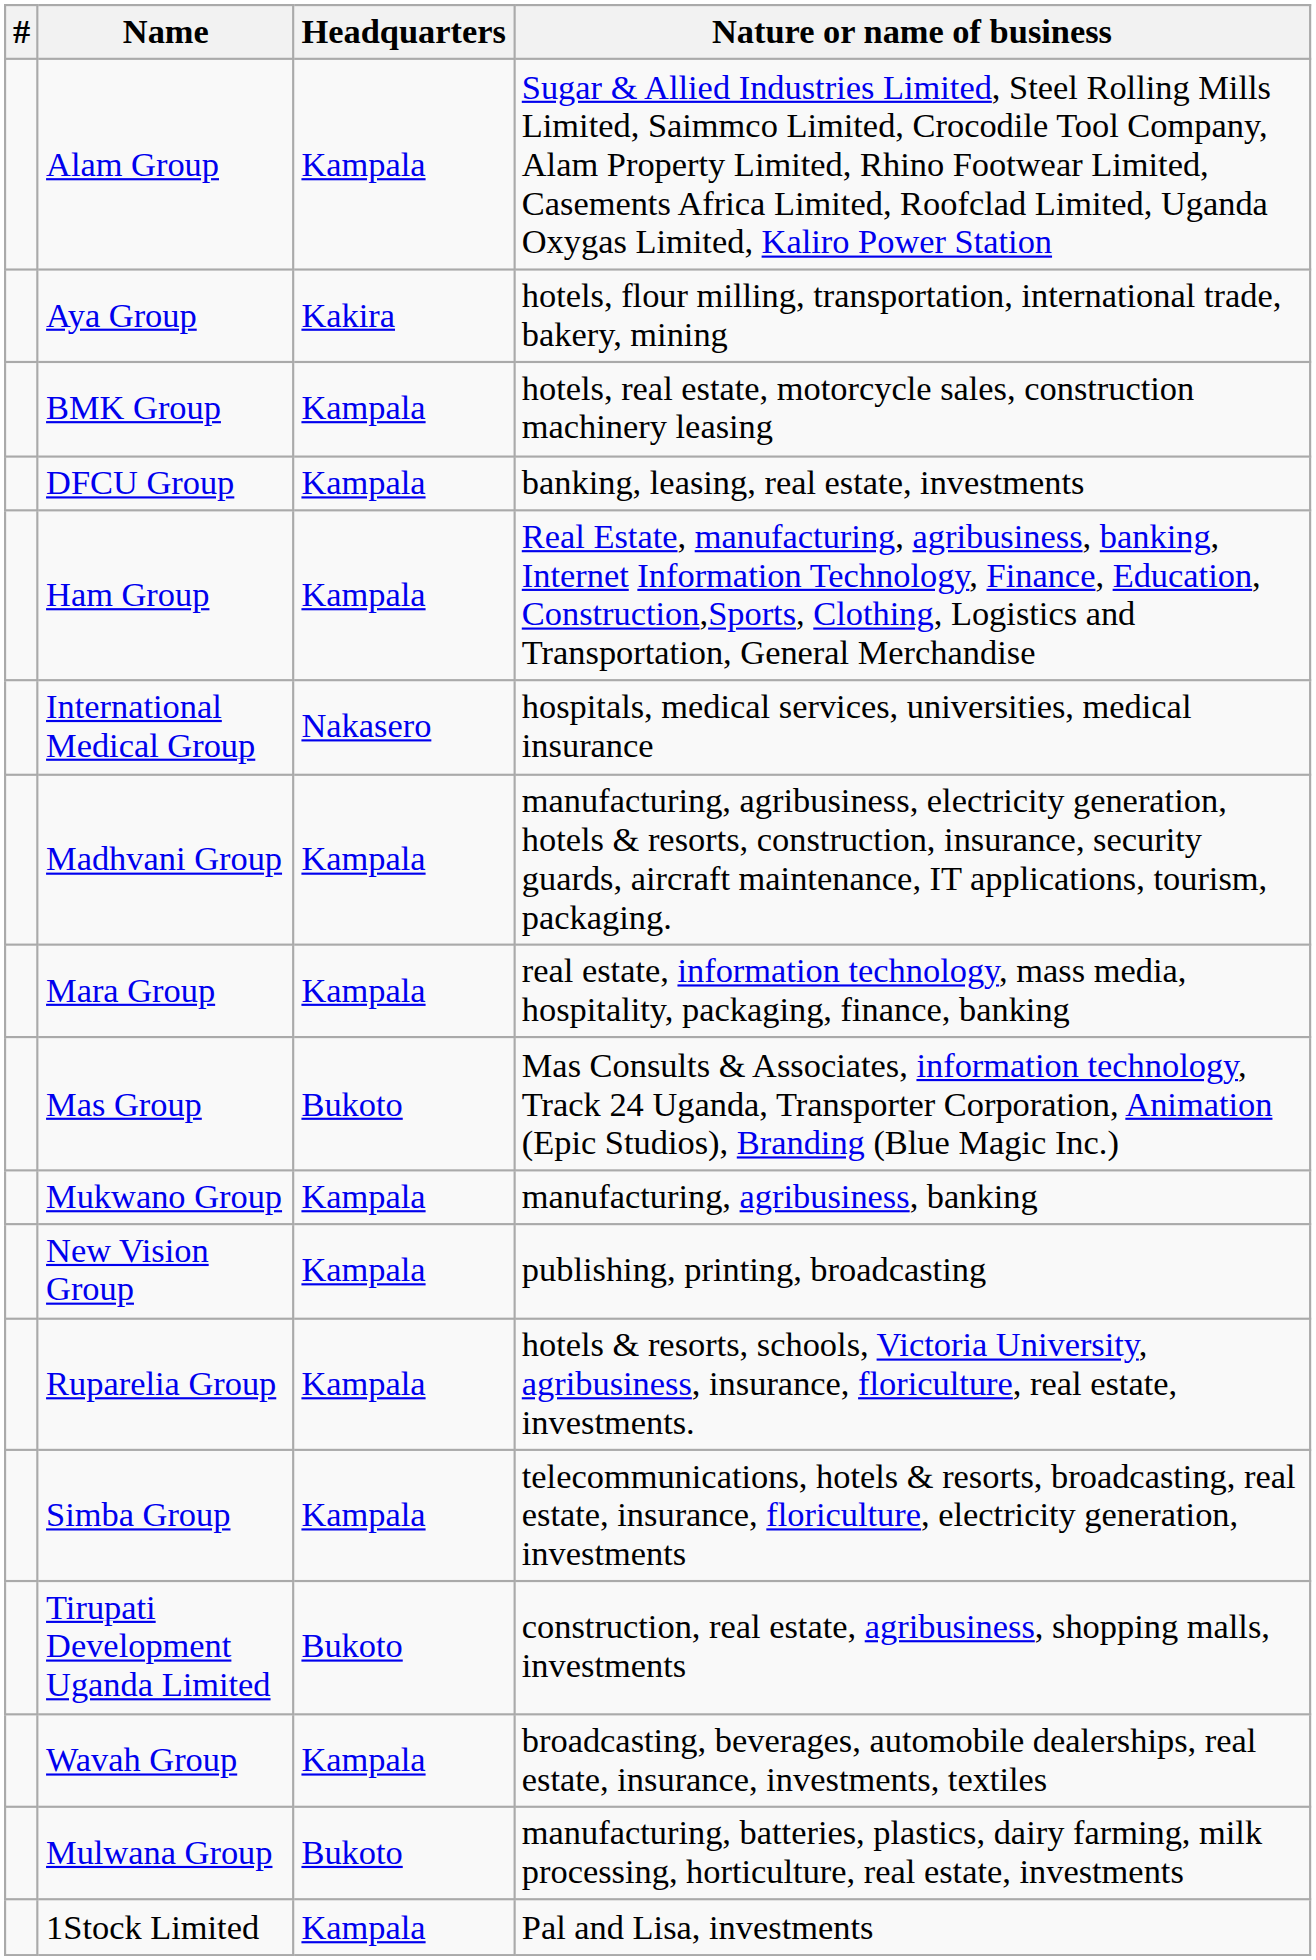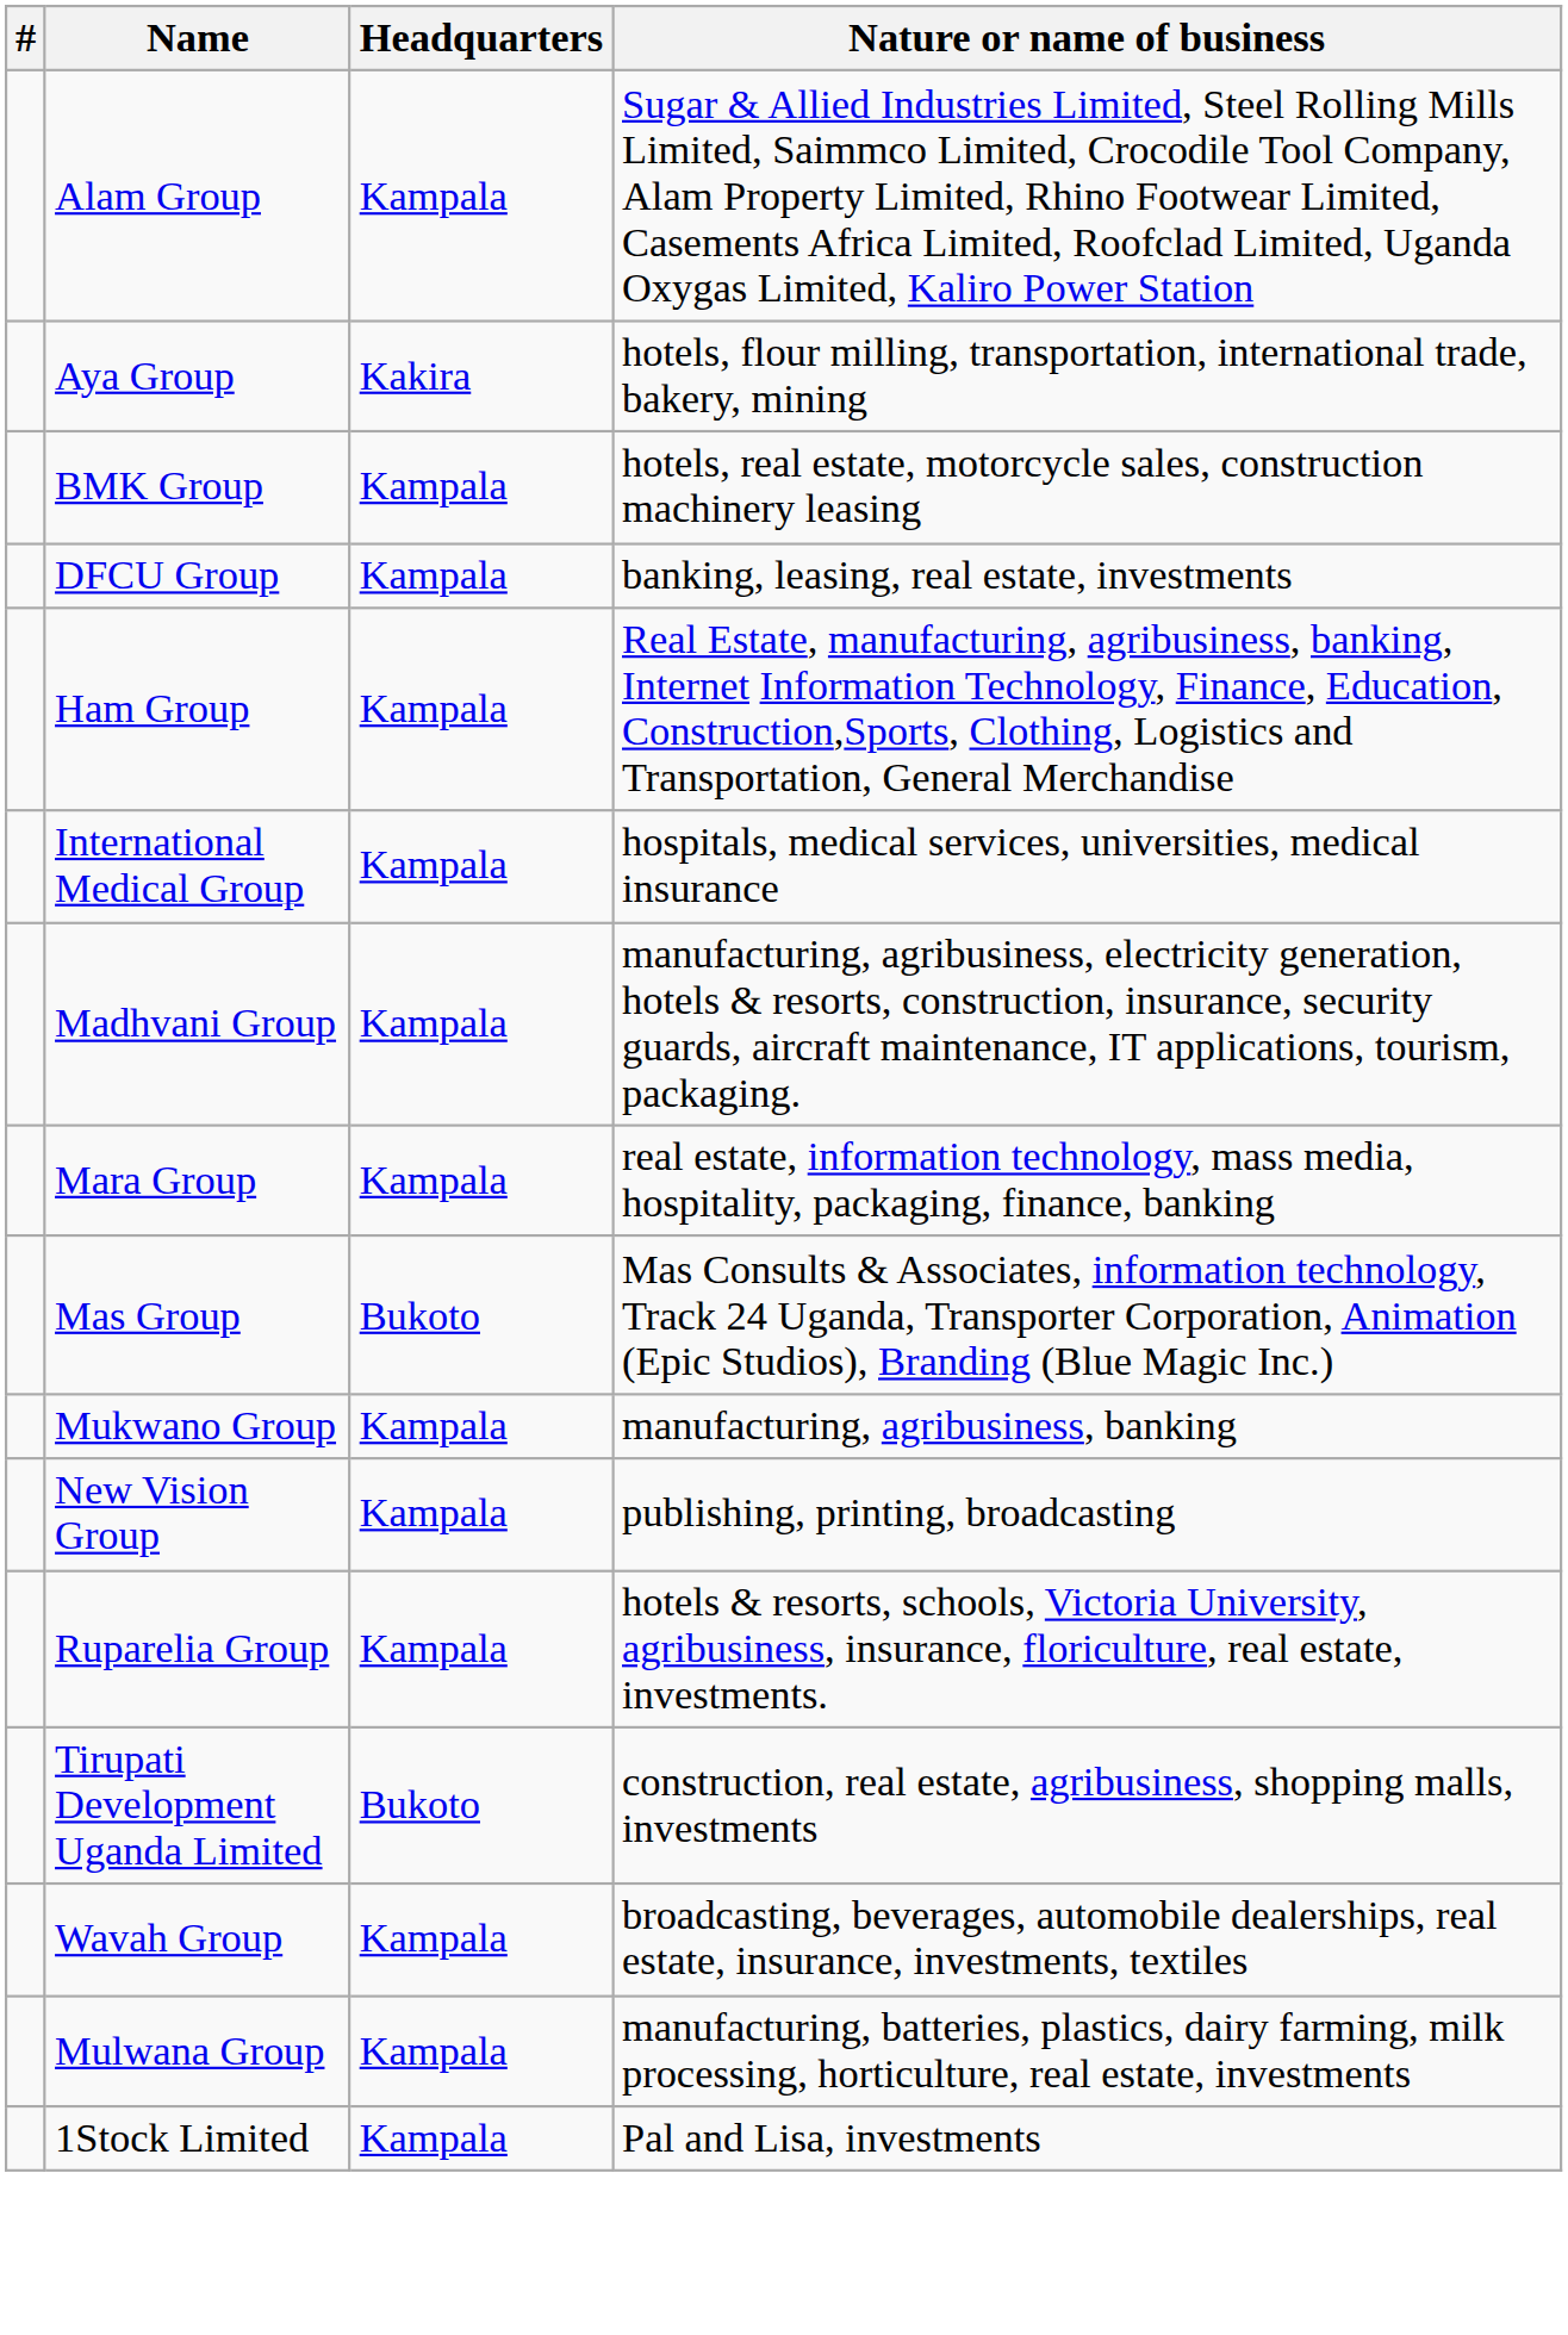 <table class="wikitable sortable">
 <tr>
 <th>#</th>
 <th>Name</th>
 <th>Headquarters</th>
 <th>Nature or name of business</th>
 </tr>
 <tr>
 <td></td>
 <td><a href='#'>Alam Group</a></td>
 <td><a href='#'>Kampala</a></td>
 <td><a href='#'>Sugar & Allied Industries Limited</a>, Steel Rolling Mills Limited, Saimmco Limited, Crocodile Tool Company, Alam Property Limited, Rhino Footwear Limited, Casements Africa Limited, Roofclad Limited, Uganda Oxygas Limited, <a href='#'>Kaliro Power Station</a></td>
 </tr>
 <tr>
 <td></td>
 <td><a href='#'>Aya Group</a></td>
 <td><a href='#'>Kakira</a></td>
 <td>hotels, flour milling, transportation, international trade, bakery, mining</td>
 </tr>
 <tr>
 <td></td>
 <td><a href='#'>BMK Group</a></td>
 <td><a href='#'>Kampala</a></td>
 <td>hotels, real estate, motorcycle sales, construction machinery leasing</td>
 </tr>
 <tr>
 <td></td>
 <td><a href='#'>DFCU Group</a></td>
 <td><a href='#'>Kampala</a></td>
 <td>banking, leasing, real estate, investments</td>
 </tr>
 <tr>
 <td></td>
 <td><a href='#'>Ham Group</a></td>
 <td><a href='#'>Kampala</a></td>
 <td><a href='#'>Real Estate</a>, <a href='#'>manufacturing</a>, <a href='#'>agribusiness</a>, <a href='#'>banking</a>, <a href='#'>Internet</a> <a href='#'>Information Technology</a>, <a href='#'>Finance</a>, <a href='#'>Education</a>, <a href='#'>Construction</a>,<a href='#'>Sports</a>, <a href='#'>Clothing</a>, Logistics and Transportation, General Merchandise</td>
 </tr>
 <tr>
 <td></td>
 <td><a href='#'>International Medical Group</a></td>
-<td><a href='#'>Nakasero</a></td>
+<td><a href='#'>Kampala</a></td>
 <td>hospitals, medical services, universities, medical insurance</td>
 </tr>
 <tr>
 <td></td>
 <td><a href='#'>Madhvani Group</a></td>
 <td><a href='#'>Kampala</a></td>
 <td>manufacturing, agribusiness, electricity generation, hotels & resorts, construction, insurance, security guards, aircraft maintenance, IT applications, tourism, packaging.</td>
 </tr>
 <tr>
 <td></td>
 <td><a href='#'>Mara Group</a></td>
 <td><a href='#'>Kampala</a></td>
 <td>real estate, <a href='#'>information technology</a>, mass media, hospitality, packaging, finance, banking</td>
 </tr>
 <tr>
 <td></td>
 <td><a href='#'>Mas Group</a></td>
 <td><a href='#'>Bukoto</a></td>
 <td>Mas Consults & Associates, <a href='#'>information technology</a>, Track 24 Uganda, Transporter Corporation, <a href='#'>Animation</a> (Epic Studios), <a href='#'>Branding</a> (Blue Magic Inc.)</td>
 </tr>
 <tr>
 <td></td>
 <td><a href='#'>Mukwano Group</a></td>
 <td><a href='#'>Kampala</a></td>
 <td>manufacturing, <a href='#'>agribusiness</a>, banking</td>
 </tr>
 <tr>
 <td></td>
 <td><a href='#'>New Vision Group</a></td>
 <td><a href='#'>Kampala</a></td>
 <td>publishing, printing, broadcasting</td>
 </tr>
 <tr>
 <td></td>
 <td><a href='#'>Ruparelia Group</a></td>
 <td><a href='#'>Kampala</a></td>
 <td>hotels & resorts, schools, <a href='#'>Victoria University</a>, <a href='#'>agribusiness</a>, insurance, <a href='#'>floriculture</a>, real estate, investments.</td>
 </tr>
 <tr>
 <td></td>
-<td><a href='#'>Simba Group</a></td>
-<td><a href='#'>Kampala</a></td>
-<td>telecommunications, hotels & resorts, broadcasting, real estate, insurance, <a href='#'>floriculture</a>, electricity generation, investments</td>
-</tr>
-<tr>
-<td></td>
 <td><a href='#'>Tirupati Development Uganda Limited</a></td>
 <td><a href='#'>Bukoto</a></td>
 <td>construction, real estate, <a href='#'>agribusiness</a>, shopping malls, investments</td>
 </tr>
 <tr>
 <td></td>
 <td><a href='#'>Wavah Group</a></td>
 <td><a href='#'>Kampala</a></td>
 <td>broadcasting, beverages, automobile dealerships, real estate, insurance, investments, textiles</td>
 </tr>
 <tr>
 <td></td>
 <td><a href='#'>Mulwana Group</a></td>
-<td><a href='#'>Bukoto</a></td>
+<td><a href='#'>Kampala</a></td>
 <td>manufacturing, batteries, plastics, dairy farming, milk processing, horticulture, real estate, investments</td>
 </tr>
 <tr>
 <td></td>
 <td>1Stock Limited</td>
 <td><a href='#'>Kampala</a></td>
 <td>Pal and Lisa, investments</td>
 </tr>
 </table>
